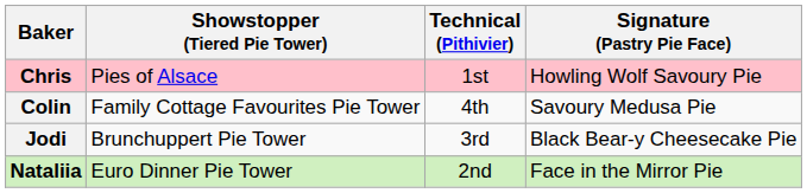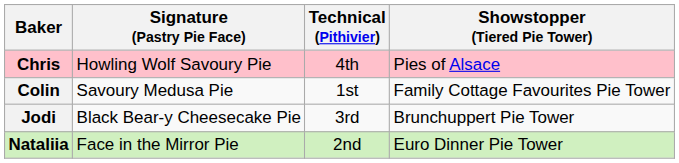 <table class="wikitable sortable" style="text-align:left;">
 <tr>
 <th scope="col">Baker</th>
+<th scope="col" class="unsortable">Signature<br><small>(Pastry Pie Face)</small></th>
+<th scope="col">Technical<br><small>(<a href='#'>Pithivier</a>)</small></th>
 <th scope="col" class="unsortable">Showstopper<br><small>(Tiered Pie Tower)</small></th>
-<th scope="col">Technical<br><small>(<a href='#'>Pithivier</a>)</small></th>
-<th scope="col" class="unsortable">Signature<br><small>(Pastry Pie Face)</small></th>
 </tr>
 <tr style="background:pink">
 <th scope="row" style="background:pink">Chris</th>
+<td>Howling Wolf Savoury Pie</td>
+<td align="center">4th</td>
 <td>Pies of <a href='#'>Alsace</a></td>
-<td align="center">1st</td>
-<td>Howling Wolf Savoury Pie</td>
 </tr>
 <tr>
 <th scope="row">Colin</th>
+<td>Savoury Medusa Pie</td>
+<td align="center">1st</td>
 <td>Family Cottage Favourites Pie Tower</td>
-<td align="center">4th</td>
-<td>Savoury Medusa Pie</td>
 </tr>
 <tr>
 <th scope="row">Jodi</th>
+<td>Black Bear-y Cheesecake Pie</td>
+<td align="center">3rd</td>
 <td>Brunchuppert Pie Tower</td>
-<td align="center">3rd</td>
-<td>Black Bear-y Cheesecake Pie</td>
 </tr>
 <tr style="background:#d0f0c0;">
 <th scope="row" style="background:#d0f0c0;">Nataliia</th>
+<td>Face in the Mirror Pie</td>
+<td align="center">2nd</td>
 <td>Euro Dinner Pie Tower</td>
-<td align="center">2nd</td>
-<td>Face in the Mirror Pie</td>
 </tr>
 </table>
